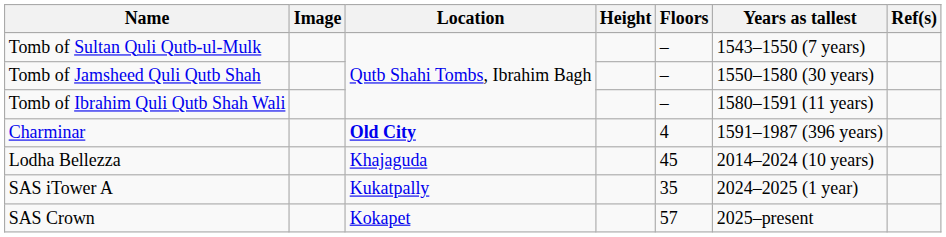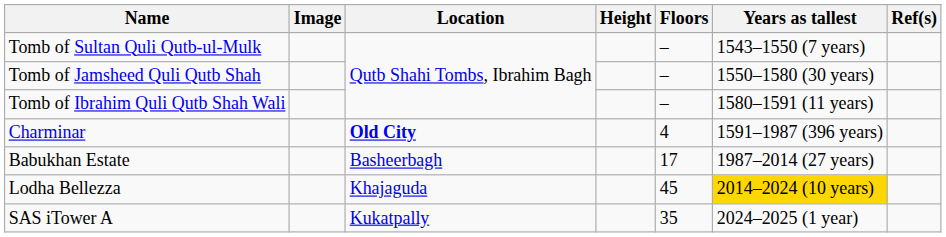 <table class="wikitable sortable">
 <tr>
 <th>Name</th>
 <th>Image</th>
 <th>Location</th>
 <th>Height</th>
 <th>Floors</th>
 <th>Years as tallest</th>
 <th>Ref(s)</th>
 </tr>
 <tr>
 <td>Tomb of <a href='#'>Sultan Quli Qutb-ul-Mulk</a></td>
 <td></td>
 <td rowspan="3"><a href='#'>Qutb Shahi Tombs</a>, Ibrahim Bagh</td>
 <td></td>
 <td>–</td>
 <td>1543–1550 (7 years)</td>
 <td></td>
 </tr>
 <tr>
 <td>Tomb of <a href='#'>Jamsheed Quli Qutb Shah</a></td>
 <td></td>
 <td></td>
 <td>–</td>
 <td>1550–1580 (30 years)</td>
 <td></td>
 </tr>
 <tr>
 <td>Tomb of <a href='#'>Ibrahim Quli Qutb Shah Wali</a></td>
 <td></td>
 <td></td>
 <td>–</td>
 <td>1580–1591 (11 years)</td>
 <td></td>
 </tr>
 <tr>
 <td><a href='#'>Charminar</a></td>
 <td></td>
 <td><strong><a href='#'>Old City</a></strong></td>
 <td></td>
 <td>4</td>
 <td>1591–1987 (396 years)</td>
 <td></td>
 </tr>
 <tr>
+<td>Babukhan Estate</td>
+<td></td>
+<td><a href='#'>Basheerbagh</a></td>
+<td></td>
+<td>17</td>
+<td>1987–2014 (27 years)</td>
+<td></td>
+</tr>
+<tr>
 <td>Lodha Bellezza</td>
 <td></td>
 <td><a href='#'>Khajaguda</a></td>
 <td></td>
 <td>45</td>
-<td>2014–2024 (10 years)</td>
+<td style="background: gold;">2014–2024 (10 years)</td>
 <td></td>
 </tr>
 <tr>
 <td>SAS iTower A</td>
 <td></td>
 <td><a href='#'>Kukatpally</a></td>
 <td></td>
 <td>35</td>
 <td>2024–2025 (1 year)</td>
 <td></td>
 </tr>
-<tr>
-<td>SAS Crown</td>
-<td></td>
-<td><a href='#'>Kokapet</a></td>
-<td></td>
-<td>57</td>
-<td>2025–present</td>
-<td></td>
-</tr>
 </table>
